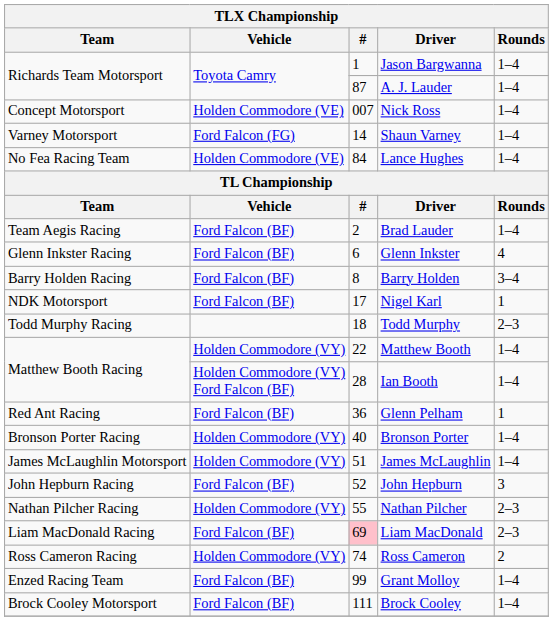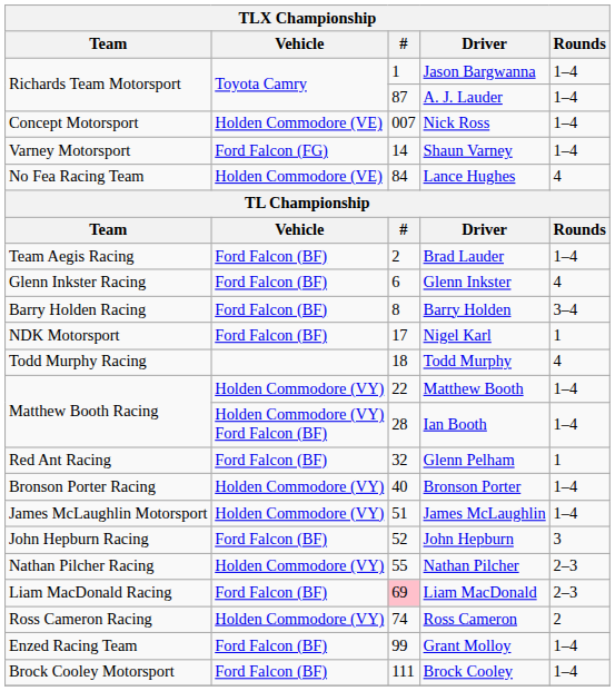 <table class="wikitable" style="font-size: 85%">
 <tr>
 <th colspan="5">TLX Championship</th>
 </tr>
 <tr>
 <th>Team</th>
 <th>Vehicle</th>
 <th>#</th>
 <th>Driver</th>
 <th>Rounds</th>
 </tr>
 <tr>
 <td rowspan=2>Richards Team Motorsport</td>
 <td rowspan=2><a href='#'>Toyota Camry</a></td>
 <td>1</td>
 <td> <a href='#'>Jason Bargwanna</a></td>
 <td>1–4</td>
 </tr>
 <tr>
 <td>87</td>
 <td> <a href='#'>A. J. Lauder</a></td>
 <td>1–4</td>
 </tr>
 <tr>
 <td>Concept Motorsport</td>
 <td><a href='#'>Holden Commodore (VE)</a></td>
 <td>007</td>
 <td> <a href='#'>Nick Ross</a></td>
 <td>1–4</td>
 </tr>
 <tr>
 <td>Varney Motorsport</td>
 <td><a href='#'>Ford Falcon (FG)</a></td>
 <td>14</td>
 <td> <a href='#'>Shaun Varney</a></td>
 <td>1–4</td>
 </tr>
 <tr>
 <td>No Fea Racing Team</td>
 <td><a href='#'>Holden Commodore (VE)</a></td>
 <td>84</td>
 <td> <a href='#'>Lance Hughes</a></td>
-<td>1–4</td>
+<td>4</td>
 </tr>
 <tr>
 <th colspan="5">TL Championship</th>
 </tr>
 <tr>
 <th>Team</th>
 <th>Vehicle</th>
 <th>#</th>
 <th>Driver</th>
 <th>Rounds</th>
 </tr>
 <tr>
 <td>Team Aegis Racing</td>
 <td><a href='#'>Ford Falcon (BF)</a></td>
 <td>2</td>
 <td> <a href='#'>Brad Lauder</a></td>
 <td>1–4</td>
 </tr>
 <tr>
 <td>Glenn Inkster Racing</td>
 <td><a href='#'>Ford Falcon (BF)</a></td>
 <td>6</td>
 <td> <a href='#'>Glenn Inkster</a></td>
 <td>4</td>
 </tr>
 <tr>
 <td>Barry Holden Racing</td>
 <td><a href='#'>Ford Falcon (BF)</a></td>
 <td>8</td>
 <td> <a href='#'>Barry Holden</a></td>
 <td>3–4</td>
 </tr>
 <tr>
 <td>NDK Motorsport</td>
 <td><a href='#'>Ford Falcon (BF)</a></td>
 <td>17</td>
 <td> <a href='#'>Nigel Karl</a></td>
 <td>1</td>
 </tr>
 <tr>
 <td>Todd Murphy Racing</td>
 <td></td>
 <td>18</td>
 <td> <a href='#'>Todd Murphy</a></td>
-<td>2–3</td>
+<td>4</td>
 </tr>
 <tr>
 <td rowspan=2>Matthew Booth Racing</td>
 <td><a href='#'>Holden Commodore (VY)</a></td>
 <td>22</td>
 <td> <a href='#'>Matthew Booth</a></td>
 <td>1–4</td>
 </tr>
 <tr>
 <td><a href='#'>Holden Commodore (VY)</a><br><a href='#'>Ford Falcon (BF)</a></td>
 <td>28</td>
 <td> <a href='#'>Ian Booth</a></td>
 <td>1–4</td>
 </tr>
 <tr>
 <td>Red Ant Racing</td>
 <td><a href='#'>Ford Falcon (BF)</a></td>
-<td>36</td>
+<td>32</td>
 <td> <a href='#'>Glenn Pelham</a></td>
 <td>1</td>
 </tr>
 <tr>
 <td>Bronson Porter Racing</td>
 <td><a href='#'>Holden Commodore (VY)</a></td>
 <td>40</td>
 <td> <a href='#'>Bronson Porter</a></td>
 <td>1–4</td>
 </tr>
 <tr>
 <td>James McLaughlin Motorsport</td>
 <td><a href='#'>Holden Commodore (VY)</a></td>
 <td>51</td>
 <td> <a href='#'>James McLaughlin</a></td>
 <td>1–4</td>
 </tr>
 <tr>
 <td>John Hepburn Racing</td>
 <td><a href='#'>Ford Falcon (BF)</a></td>
 <td>52</td>
 <td> <a href='#'>John Hepburn</a></td>
 <td>3</td>
 </tr>
 <tr>
 <td>Nathan Pilcher Racing</td>
 <td><a href='#'>Holden Commodore (VY)</a></td>
 <td>55</td>
 <td> <a href='#'>Nathan Pilcher</a></td>
 <td>2–3</td>
 </tr>
 <tr>
 <td>Liam MacDonald Racing</td>
 <td><a href='#'>Ford Falcon (BF)</a></td>
 <td style="background: pink;">69</td>
 <td> <a href='#'>Liam MacDonald</a></td>
 <td>2–3</td>
 </tr>
 <tr>
 <td>Ross Cameron Racing</td>
 <td><a href='#'>Holden Commodore (VY)</a></td>
 <td>74</td>
 <td> <a href='#'>Ross Cameron</a></td>
 <td>2</td>
 </tr>
 <tr>
 <td>Enzed Racing Team</td>
 <td><a href='#'>Ford Falcon (BF)</a></td>
 <td>99</td>
 <td> <a href='#'>Grant Molloy</a></td>
 <td>1–4</td>
 </tr>
 <tr>
 <td>Brock Cooley Motorsport</td>
 <td><a href='#'>Ford Falcon (BF)</a></td>
 <td>111</td>
 <td> <a href='#'>Brock Cooley</a></td>
 <td>1–4</td>
 </tr>
 <tr>
 </tr>
 </table>
